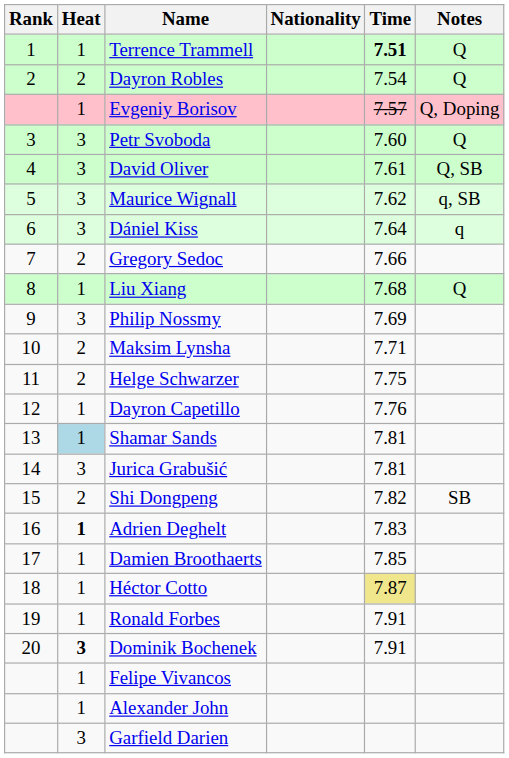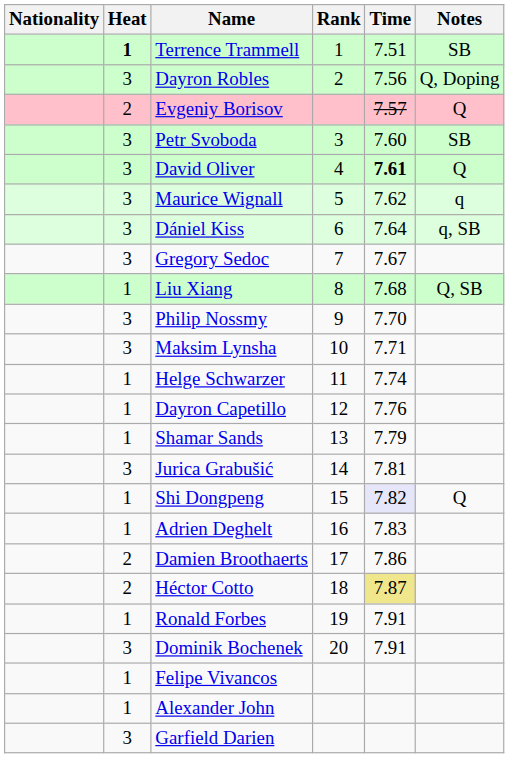 <table class="wikitable sortable" style="text-align:center">
 <tr>
-<th>Rank</th>
+<th>Nationality</th>
 <th>Heat</th>
 <th>Name</th>
-<th>Nationality</th>
+<th>Rank</th>
 <th>Time</th>
 <th>Notes</th>
 </tr>
 <tr bgcolor=ccffcc>
+<td align=left></td>
+<td><strong>1</strong></td>
+<td align=left><a href='#'>Terrence Trammell</a></td>
 <td>1</td>
-<td>1</td>
-<td align=left><a href='#'>Terrence Trammell</a></td>
+<td>7.51</td>
+<td>SB</td>
+</tr>
+<tr bgcolor=ccffcc>
 <td align=left></td>
-<td><strong>7.51</strong></td>
+<td>3</td>
+<td align=left><a href='#'>Dayron Robles</a></td>
+<td>2</td>
+<td>7.56</td>
+<td>Q, Doping</td>
+</tr>
+<tr bgcolor=pink>
+<td align=left></td>
+<td>2</td>
+<td align=left><a href='#'>Evgeniy Borisov</a></td>
+<td></td>
+<td><s>7.57 </s></td>
 <td>Q</td>
 </tr>
 <tr bgcolor=ccffcc>
-<td>2</td>
-<td>2</td>
-<td align=left><a href='#'>Dayron Robles</a></td>
 <td align=left></td>
-<td>7.54</td>
+<td>3</td>
+<td align=left><a href='#'>Petr Svoboda</a></td>
+<td>3</td>
+<td>7.60</td>
+<td>SB</td>
+</tr>
+<tr bgcolor=ccffcc>
+<td align=left></td>
+<td>3</td>
+<td align=left><a href='#'>David Oliver</a></td>
+<td>4</td>
+<td><strong>7.61</strong></td>
 <td>Q</td>
 </tr>
-<tr bgcolor=pink>
-<td></td>
-<td>1</td>
-<td align=left><a href='#'>Evgeniy Borisov</a></td>
+<tr bgcolor=ddffdd>
 <td align=left></td>
-<td><s>7.57 </s></td>
-<td>Q, Doping</td>
-</tr>
-<tr bgcolor=ccffcc>
 <td>3</td>
-<td>3</td>
-<td align=left><a href='#'>Petr Svoboda</a></td>
-<td align=left></td>
-<td>7.60</td>
-<td>Q</td>
-</tr>
-<tr bgcolor=ccffcc>
-<td>4</td>
-<td>3</td>
-<td align=left><a href='#'>David Oliver</a></td>
-<td align=left></td>
-<td>7.61</td>
-<td>Q, SB</td>
+<td align=left><a href='#'>Maurice Wignall</a></td>
+<td>5</td>
+<td>7.62</td>
+<td>q</td>
 </tr>
 <tr bgcolor=ddffdd>
-<td>5</td>
+<td align=left></td>
 <td>3</td>
-<td align=left><a href='#'>Maurice Wignall</a></td>
-<td align=left></td>
-<td>7.62</td>
+<td align=left><a href='#'>Dániel Kiss</a></td>
+<td>6</td>
+<td>7.64</td>
 <td>q, SB</td>
 </tr>
-<tr bgcolor=ddffdd>
-<td>6</td>
+<tr>
+<td align=left></td>
 <td>3</td>
-<td align=left><a href='#'>Dániel Kiss</a></td>
-<td align=left></td>
-<td>7.64</td>
-<td>q</td>
-</tr>
-<tr>
+<td align=left><a href='#'>Gregory Sedoc</a></td>
 <td>7</td>
-<td>2</td>
-<td align=left><a href='#'>Gregory Sedoc</a></td>
-<td align=left></td>
-<td>7.66</td>
+<td>7.67</td>
 <td></td>
 </tr>
 <tr bgcolor=ccffcc>
-<td>8</td>
+<td align=left></td>
 <td>1</td>
 <td align=left><a href='#'>Liu Xiang</a></td>
-<td align=left></td>
+<td>8</td>
 <td>7.68</td>
-<td>Q</td>
+<td>Q, SB</td>
 </tr>
 <tr>
-<td>9</td>
+<td align=left></td>
 <td>3</td>
 <td align=left><a href='#'>Philip Nossmy</a></td>
-<td align=left></td>
-<td>7.69</td>
+<td>9</td>
+<td>7.70</td>
 <td></td>
 </tr>
 <tr>
+<td align=left></td>
+<td>3</td>
+<td align=left><a href='#'>Maksim Lynsha</a></td>
 <td>10</td>
-<td>2</td>
-<td align=left><a href='#'>Maksim Lynsha</a></td>
-<td align=left></td>
 <td>7.71</td>
 <td></td>
 </tr>
 <tr>
+<td align=left></td>
+<td>1</td>
+<td align=left><a href='#'>Helge Schwarzer</a></td>
 <td>11</td>
-<td>2</td>
-<td align=left><a href='#'>Helge Schwarzer</a></td>
-<td align=left></td>
-<td>7.75</td>
+<td>7.74</td>
 <td></td>
 </tr>
 <tr>
-<td>12</td>
+<td align=left></td>
 <td>1</td>
 <td align=left><a href='#'>Dayron Capetillo</a></td>
-<td align=left></td>
+<td>12</td>
 <td>7.76</td>
 <td></td>
 </tr>
 <tr>
+<td align=left></td>
+<td>1</td>
+<td align=left><a href='#'>Shamar Sands</a></td>
 <td>13</td>
-<td style="background: lightblue;">1</td>
-<td align=left><a href='#'>Shamar Sands</a></td>
+<td>7.79</td>
+<td></td>
+</tr>
+<tr>
 <td align=left></td>
+<td>3</td>
+<td align=left><a href='#'>Jurica Grabušić</a></td>
+<td>14</td>
 <td>7.81</td>
 <td></td>
 </tr>
 <tr>
-<td>14</td>
-<td>3</td>
-<td align=left><a href='#'>Jurica Grabušić</a></td>
 <td align=left></td>
-<td>7.81</td>
-<td></td>
+<td>1</td>
+<td align=left><a href='#'>Shi Dongpeng</a></td>
+<td>15</td>
+<td style="background: lavender;">7.82</td>
+<td>Q</td>
 </tr>
 <tr>
-<td>15</td>
-<td>2</td>
-<td align=left><a href='#'>Shi Dongpeng</a></td>
 <td align=left></td>
-<td>7.82</td>
-<td>SB</td>
-</tr>
-<tr>
+<td>1</td>
+<td align=left><a href='#'>Adrien Deghelt</a></td>
 <td>16</td>
-<td><strong>1</strong></td>
-<td align=left><a href='#'>Adrien Deghelt</a></td>
-<td align=left></td>
 <td>7.83</td>
 <td></td>
 </tr>
 <tr>
+<td align=left></td>
+<td>2</td>
+<td align=left><a href='#'>Damien Broothaerts</a></td>
 <td>17</td>
-<td>1</td>
-<td align=left><a href='#'>Damien Broothaerts</a></td>
-<td align=left></td>
-<td>7.85</td>
+<td>7.86</td>
 <td></td>
 </tr>
 <tr>
+<td align=left></td>
+<td>2</td>
+<td align=left><a href='#'>Héctor Cotto</a></td>
 <td>18</td>
-<td>1</td>
-<td align=left><a href='#'>Héctor Cotto</a></td>
-<td align=left></td>
 <td style="background: khaki;">7.87</td>
 <td></td>
 </tr>
 <tr>
-<td>19</td>
+<td align=left></td>
 <td>1</td>
 <td align=left><a href='#'>Ronald Forbes</a></td>
-<td align=left></td>
+<td>19</td>
 <td>7.91</td>
 <td></td>
 </tr>
 <tr>
+<td align=left></td>
+<td>3</td>
+<td align=left><a href='#'>Dominik Bochenek</a></td>
 <td>20</td>
-<td><strong>3</strong></td>
-<td align=left><a href='#'>Dominik Bochenek</a></td>
-<td align=left></td>
 <td>7.91</td>
 <td></td>
 </tr>
 <tr>
-<td></td>
+<td align=left></td>
 <td>1</td>
 <td align=left><a href='#'>Felipe Vivancos</a></td>
-<td align=left></td>
+<td></td>
 <td></td>
 <td></td>
 </tr>
 <tr>
-<td></td>
+<td align=left></td>
 <td>1</td>
 <td align=left><a href='#'>Alexander John</a></td>
-<td align=left></td>
+<td></td>
 <td></td>
 <td></td>
 </tr>
 <tr>
-<td></td>
+<td align=left></td>
 <td>3</td>
 <td align=left><a href='#'>Garfield Darien</a></td>
-<td align=left></td>
+<td></td>
 <td></td>
 <td></td>
 </tr>
 </table>
